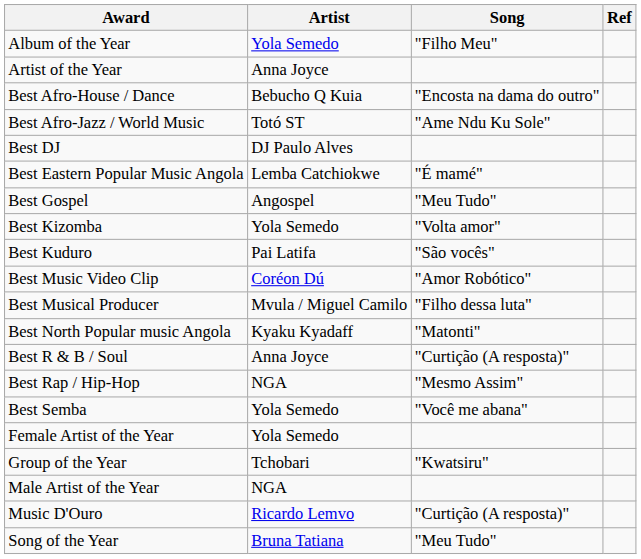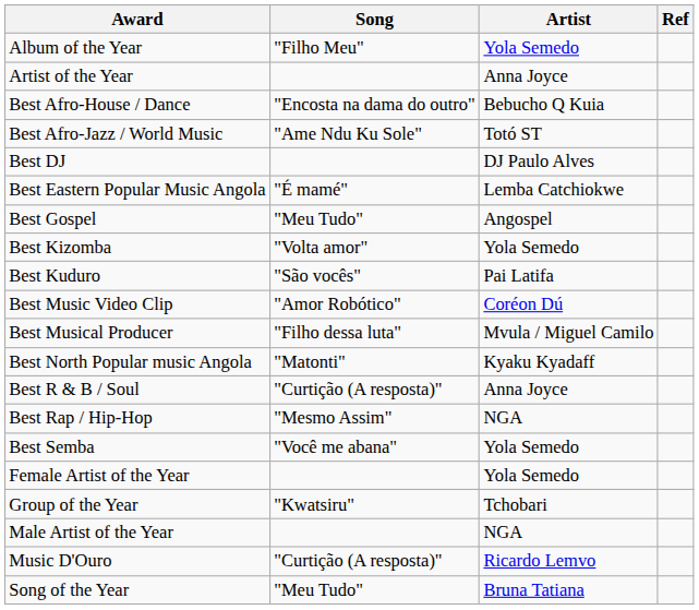 <table class="wikitable sortable">
 <tr>
 <th>Award</th>
+<th>Song</th>
 <th>Artist</th>
-<th>Song</th>
 <th class="unsortable">Ref</th>
 </tr>
 <tr>
 <td>Album of the Year</td>
+<td>"Filho Meu"</td>
 <td><a href='#'>Yola Semedo</a></td>
-<td>"Filho Meu"</td>
 <td></td>
 </tr>
 <tr>
 <td>Artist of the Year</td>
+<td></td>
 <td>Anna Joyce</td>
-<td></td>
 <td></td>
 </tr>
 <tr>
 <td>Best Afro-House / Dance</td>
+<td>"Encosta na dama do outro"</td>
 <td>Bebucho Q Kuia</td>
-<td>"Encosta na dama do outro"</td>
 <td></td>
 </tr>
 <tr>
 <td>Best Afro-Jazz / World Music</td>
+<td>"Ame Ndu Ku Sole"</td>
 <td>Totó ST</td>
-<td>"Ame Ndu Ku Sole"</td>
 <td></td>
 </tr>
 <tr>
 <td>Best DJ</td>
+<td></td>
 <td>DJ Paulo Alves</td>
-<td></td>
 <td></td>
 </tr>
 <tr>
 <td>Best Eastern Popular Music Angola</td>
+<td>"É mamé"</td>
 <td>Lemba Catchiokwe</td>
-<td>"É mamé"</td>
 <td></td>
 </tr>
 <tr>
 <td>Best Gospel</td>
+<td>"Meu Tudo"</td>
 <td>Angospel</td>
-<td>"Meu Tudo"</td>
 <td></td>
 </tr>
 <tr>
 <td>Best Kizomba</td>
+<td>"Volta amor"</td>
 <td>Yola Semedo</td>
-<td>"Volta amor"</td>
 <td></td>
 </tr>
 <tr>
 <td>Best Kuduro</td>
+<td>"São vocês"</td>
 <td>Pai Latifa</td>
-<td>"São vocês"</td>
 <td></td>
 </tr>
 <tr>
 <td>Best Music Video Clip</td>
+<td>"Amor Robótico"</td>
 <td><a href='#'>Coréon Dú</a></td>
-<td>"Amor Robótico"</td>
 <td></td>
 </tr>
 <tr>
 <td>Best Musical Producer</td>
+<td>"Filho dessa luta"</td>
 <td>Mvula / Miguel Camilo</td>
-<td>"Filho dessa luta"</td>
 <td></td>
 </tr>
 <tr>
 <td>Best North Popular music Angola</td>
+<td>"Matonti"</td>
 <td>Kyaku Kyadaff</td>
-<td>"Matonti"</td>
 <td></td>
 </tr>
 <tr>
 <td>Best R & B / Soul</td>
+<td>"Curtição (A resposta)"</td>
 <td>Anna Joyce</td>
-<td>"Curtição (A resposta)"</td>
 <td></td>
 </tr>
 <tr>
 <td>Best Rap / Hip-Hop</td>
+<td>"Mesmo Assim"</td>
 <td>NGA</td>
-<td>"Mesmo Assim"</td>
 <td></td>
 </tr>
 <tr>
 <td>Best Semba</td>
+<td>"Você me abana"</td>
 <td>Yola Semedo</td>
-<td>"Você me abana"</td>
 <td></td>
 </tr>
 <tr>
 <td>Female Artist of the Year</td>
+<td></td>
 <td>Yola Semedo</td>
-<td></td>
 <td></td>
 </tr>
 <tr>
 <td>Group of the Year</td>
+<td>"Kwatsiru"</td>
 <td>Tchobari</td>
-<td>"Kwatsiru"</td>
 <td></td>
 </tr>
 <tr>
 <td>Male Artist of the Year</td>
+<td></td>
 <td>NGA</td>
-<td></td>
 <td></td>
 </tr>
 <tr>
 <td>Music D'Ouro</td>
+<td>"Curtição (A resposta)"</td>
 <td><a href='#'>Ricardo Lemvo</a></td>
-<td>"Curtição (A resposta)"</td>
 <td></td>
 </tr>
 <tr>
 <td>Song of the Year</td>
+<td>"Meu Tudo"</td>
 <td><a href='#'>Bruna Tatiana</a></td>
-<td>"Meu Tudo"</td>
 <td></td>
 </tr>
 </table>
